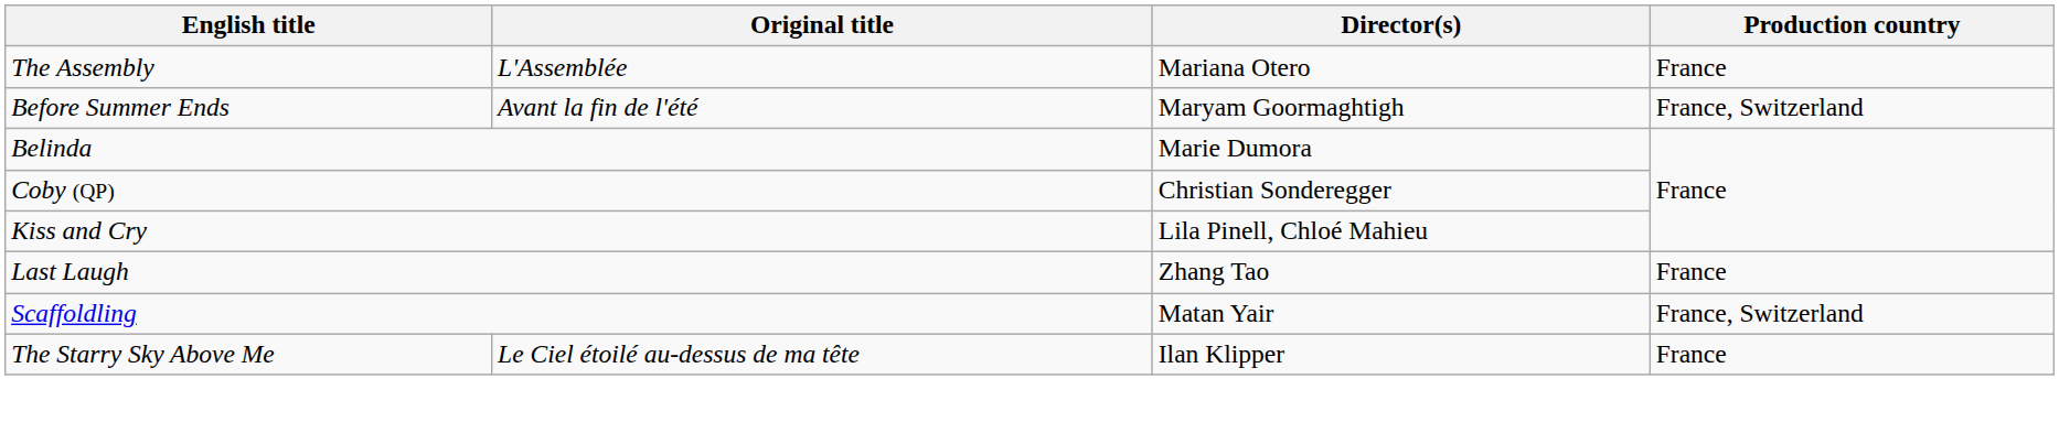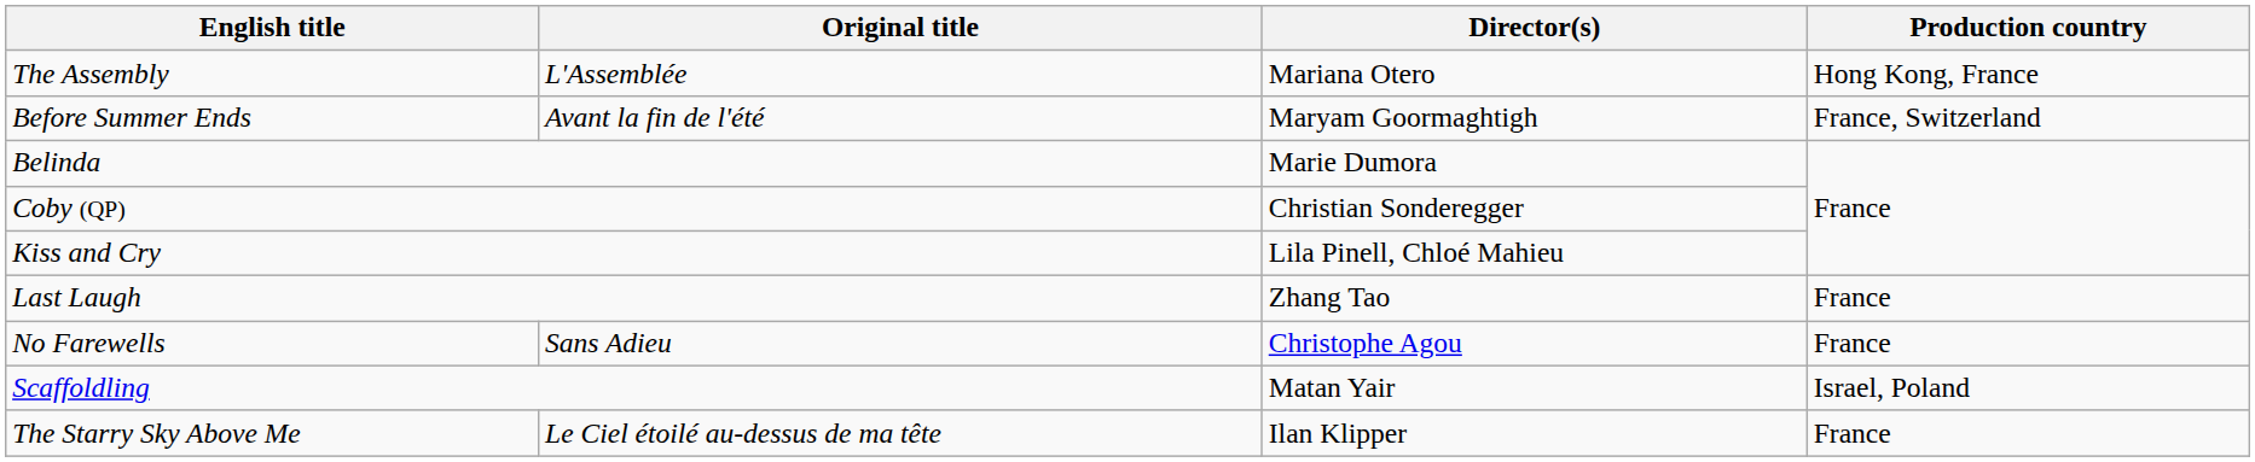 <table class="wikitable" style="width:100%; margin-bottom:2px" cellpadding="5">
 <tr>
 <th scope="col">English title</th>
 <th scope="col">Original title</th>
 <th scope="col">Director(s)</th>
 <th scope="col">Production country</th>
 </tr>
 <tr>
 <td data-sort-value="Assembly"><em>The Assembly</em></td>
 <td data-sort-value="Assemblée"><em>L'Assemblée</em></td>
 <td data-sort-value="Otero">Mariana Otero</td>
-<td>France</td>
+<td>Hong Kong, France</td>
 </tr>
 <tr>
 <td><em>Before Summer Ends</em></td>
 <td><em>Avant la fin de l'été</em></td>
 <td data-sort-value="Goormaghtigh">Maryam Goormaghtigh</td>
 <td>France, Switzerland</td>
 </tr>
 <tr>
 <td colspan="2"><em>Belinda</em></td>
 <td data-sort-value="Dumora">Marie Dumora</td>
 <td rowspan="3">France</td>
 </tr>
 <tr>
 <td colspan="2"><em>Coby</em> <small>(QP)</small></td>
 <td data-sort-value="Sonderegger">Christian Sonderegger</td>
 </tr>
 <tr>
 <td colspan="2"><em>Kiss and Cry</em></td>
 <td data-sort-value="Pinell">Lila Pinell, Chloé Mahieu</td>
 </tr>
 <tr>
 <td colspan="2"><em>Last Laugh</em></td>
 <td data-sort-value="Tao">Zhang Tao</td>
 <td>France</td>
 </tr>
 <tr>
+<td><em>No Farewells</em></td>
+<td><em>Sans Adieu</em></td>
+<td data-sort-value="Agou"><a href='#'>Christophe Agou</a></td>
+<td>France</td>
+</tr>
+<tr>
 <td colspan="2"><em><a href='#'>Scaffoldling</a></em></td>
 <td data-sort-value="Yair">Matan Yair</td>
-<td>France, Switzerland</td>
+<td>Israel, Poland</td>
 </tr>
 <tr>
 <td data-sort-value="Starry"><em>The Starry Sky Above Me</em></td>
 <td data-sort-value="Ciel"><em>Le Ciel étoilé au-dessus de ma tête</em></td>
 <td data-sort-value="Klipper">Ilan Klipper</td>
 <td>France</td>
 </tr>
 </table>
